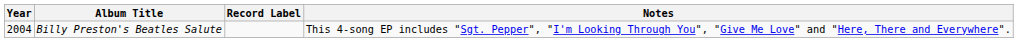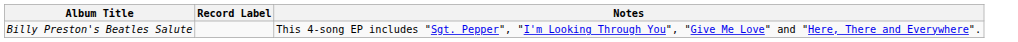 <table class="wikitable">
 <tr>
-<th>Year</th>
 <th>Album Title</th>
 <th>Record Label</th>
 <th>Notes</th>
 </tr>
 <tr>
-<td>2004</td>
 <td><em>Billy Preston's Beatles Salute</em></td>
 <td></td>
 <td>This 4-song EP includes "<a href='#'>Sgt. Pepper</a>", "<a href='#'>I'm Looking Through You</a>", "<a href='#'>Give Me Love</a>" and "<a href='#'>Here, There and Everywhere</a>".</td>
 </tr>
 </table>
